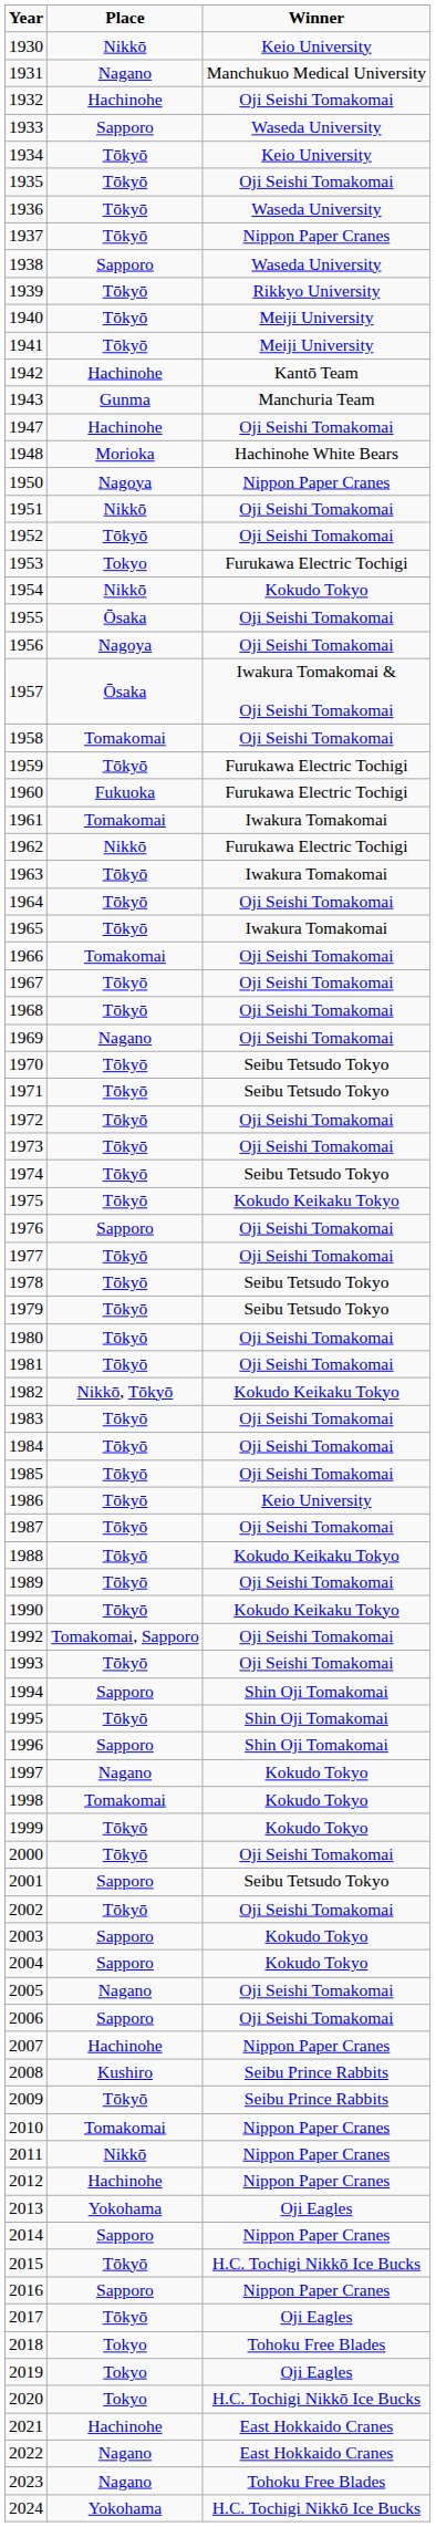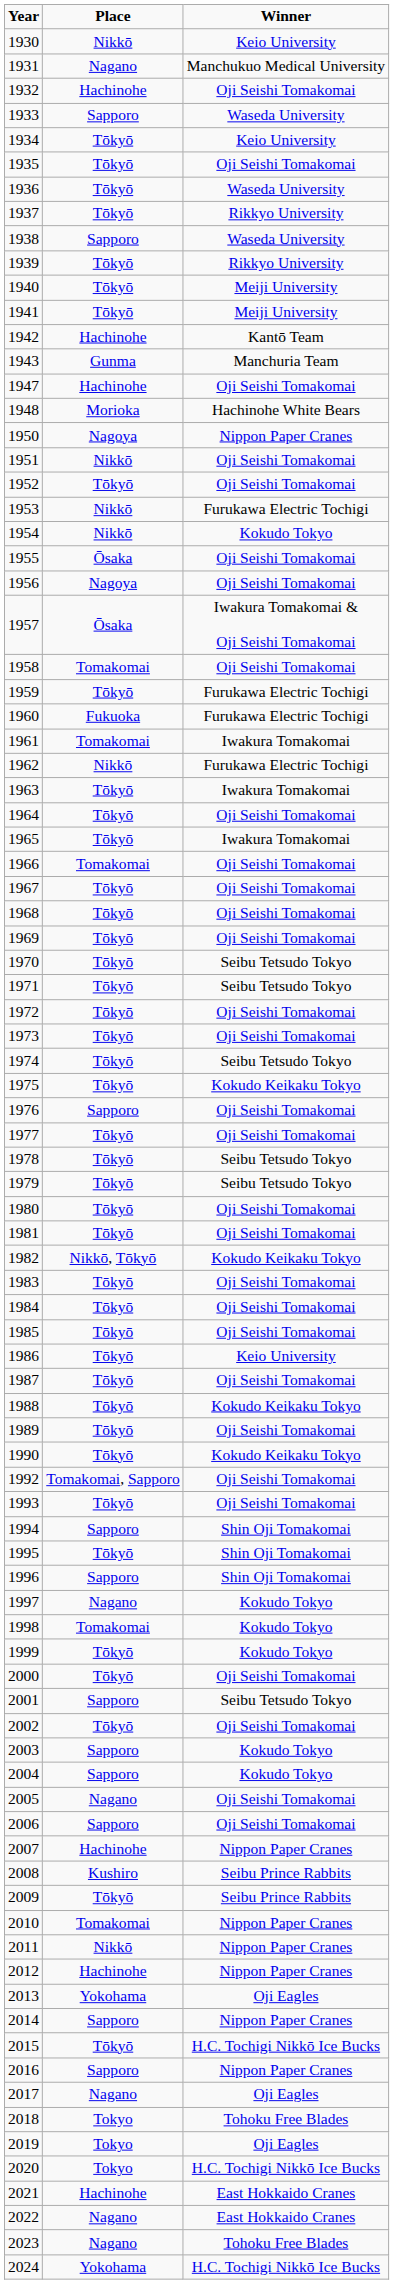 <table class="wikitable" style="text-align: center;">
 <tr>
 <td><strong>Year</strong></td>
 <td><strong>Place</strong></td>
 <td><strong>Winner</strong></td>
 </tr>
 <tr>
 <td>1930</td>
 <td><a href='#'>Nikkō</a></td>
 <td><a href='#'>Keio University</a></td>
 </tr>
 <tr>
 <td>1931</td>
 <td><a href='#'>Nagano</a></td>
 <td>Manchukuo Medical University</td>
 </tr>
 <tr>
 <td>1932</td>
 <td><a href='#'>Hachinohe</a></td>
 <td><a href='#'>Oji Seishi Tomakomai</a></td>
 </tr>
 <tr>
 <td>1933</td>
 <td><a href='#'>Sapporo</a></td>
 <td><a href='#'>Waseda University</a></td>
 </tr>
 <tr>
 <td>1934</td>
 <td><a href='#'>Tōkyō</a></td>
 <td><a href='#'>Keio University</a></td>
 </tr>
 <tr>
 <td>1935</td>
 <td><a href='#'>Tōkyō</a></td>
 <td><a href='#'>Oji Seishi Tomakomai</a></td>
 </tr>
 <tr>
 <td>1936</td>
 <td><a href='#'>Tōkyō</a></td>
 <td><a href='#'>Waseda University</a></td>
 </tr>
 <tr>
 <td>1937</td>
 <td><a href='#'>Tōkyō</a></td>
-<td><a href='#'>Nippon Paper Cranes</a></td>
+<td><a href='#'>Rikkyo University</a></td>
 </tr>
 <tr>
 <td>1938</td>
 <td><a href='#'>Sapporo</a></td>
 <td><a href='#'>Waseda University</a></td>
 </tr>
 <tr>
 <td>1939</td>
 <td><a href='#'>Tōkyō</a></td>
 <td><a href='#'>Rikkyo University</a></td>
 </tr>
 <tr>
 <td>1940</td>
 <td><a href='#'>Tōkyō</a></td>
 <td><a href='#'>Meiji University</a></td>
 </tr>
 <tr>
 <td>1941</td>
 <td><a href='#'>Tōkyō</a></td>
 <td><a href='#'>Meiji University</a></td>
 </tr>
 <tr>
 <td>1942</td>
 <td><a href='#'>Hachinohe</a></td>
 <td>Kantō Team</td>
 </tr>
 <tr>
 <td>1943</td>
 <td><a href='#'>Gunma</a></td>
 <td>Manchuria Team</td>
 </tr>
 <tr>
 <td>1947</td>
 <td><a href='#'>Hachinohe</a></td>
 <td><a href='#'>Oji Seishi Tomakomai</a></td>
 </tr>
 <tr>
 <td>1948</td>
 <td><a href='#'>Morioka</a></td>
 <td>Hachinohe White Bears</td>
 </tr>
 <tr>
 <td>1950</td>
 <td><a href='#'>Nagoya</a></td>
 <td><a href='#'>Nippon Paper Cranes</a></td>
 </tr>
 <tr>
 <td>1951</td>
 <td><a href='#'>Nikkō</a></td>
 <td><a href='#'>Oji Seishi Tomakomai</a></td>
 </tr>
 <tr>
 <td>1952</td>
 <td><a href='#'>Tōkyō</a></td>
 <td><a href='#'>Oji Seishi Tomakomai</a></td>
 </tr>
 <tr>
 <td>1953</td>
-<td><a href='#'>Tokyo</a></td>
+<td><a href='#'>Nikkō</a></td>
 <td>Furukawa Electric Tochigi</td>
 </tr>
 <tr>
 <td>1954</td>
 <td><a href='#'>Nikkō</a></td>
 <td><a href='#'>Kokudo Tokyo</a></td>
 </tr>
 <tr>
 <td>1955</td>
 <td><a href='#'>Ōsaka</a></td>
 <td><a href='#'>Oji Seishi Tomakomai</a></td>
 </tr>
 <tr>
 <td>1956</td>
 <td><a href='#'>Nagoya</a></td>
 <td><a href='#'>Oji Seishi Tomakomai</a></td>
 </tr>
 <tr>
 <td>1957</td>
 <td><a href='#'>Ōsaka</a></td>
 <td>Iwakura Tomakomai &<br><br><a href='#'>Oji Seishi Tomakomai</a></td>
 </tr>
 <tr>
 <td>1958</td>
 <td><a href='#'>Tomakomai</a></td>
 <td><a href='#'>Oji Seishi Tomakomai</a></td>
 </tr>
 <tr>
 <td>1959</td>
 <td><a href='#'>Tōkyō</a></td>
 <td>Furukawa Electric Tochigi</td>
 </tr>
 <tr>
 <td>1960</td>
 <td><a href='#'>Fukuoka</a></td>
 <td>Furukawa Electric Tochigi</td>
 </tr>
 <tr>
 <td>1961</td>
 <td><a href='#'>Tomakomai</a></td>
 <td>Iwakura Tomakomai</td>
 </tr>
 <tr>
 <td>1962</td>
 <td><a href='#'>Nikkō</a></td>
 <td>Furukawa Electric Tochigi</td>
 </tr>
 <tr>
 <td>1963</td>
 <td><a href='#'>Tōkyō</a></td>
 <td>Iwakura Tomakomai</td>
 </tr>
 <tr>
 <td>1964</td>
 <td><a href='#'>Tōkyō</a></td>
 <td><a href='#'>Oji Seishi Tomakomai</a></td>
 </tr>
 <tr>
 <td>1965</td>
 <td><a href='#'>Tōkyō</a></td>
 <td>Iwakura Tomakomai</td>
 </tr>
 <tr>
 <td>1966</td>
 <td><a href='#'>Tomakomai</a></td>
 <td><a href='#'>Oji Seishi Tomakomai</a></td>
 </tr>
 <tr>
 <td>1967</td>
 <td><a href='#'>Tōkyō</a></td>
 <td><a href='#'>Oji Seishi Tomakomai</a></td>
 </tr>
 <tr>
 <td>1968</td>
 <td><a href='#'>Tōkyō</a></td>
 <td><a href='#'>Oji Seishi Tomakomai</a></td>
 </tr>
 <tr>
 <td>1969</td>
-<td><a href='#'>Nagano</a></td>
+<td><a href='#'>Tōkyō</a></td>
 <td><a href='#'>Oji Seishi Tomakomai</a></td>
 </tr>
 <tr>
 <td>1970</td>
 <td><a href='#'>Tōkyō</a></td>
 <td>Seibu Tetsudo Tokyo</td>
 </tr>
 <tr>
 <td>1971</td>
 <td><a href='#'>Tōkyō</a></td>
 <td>Seibu Tetsudo Tokyo</td>
 </tr>
 <tr>
 <td>1972</td>
 <td><a href='#'>Tōkyō</a></td>
 <td><a href='#'>Oji Seishi Tomakomai</a></td>
 </tr>
 <tr>
 <td>1973</td>
 <td><a href='#'>Tōkyō</a></td>
 <td><a href='#'>Oji Seishi Tomakomai</a></td>
 </tr>
 <tr>
 <td>1974</td>
 <td><a href='#'>Tōkyō</a></td>
 <td>Seibu Tetsudo Tokyo</td>
 </tr>
 <tr>
 <td>1975</td>
 <td><a href='#'>Tōkyō</a></td>
 <td><a href='#'>Kokudo Keikaku Tokyo</a></td>
 </tr>
 <tr>
 <td>1976</td>
 <td><a href='#'>Sapporo</a></td>
 <td><a href='#'>Oji Seishi Tomakomai</a></td>
 </tr>
 <tr>
 <td>1977</td>
 <td><a href='#'>Tōkyō</a></td>
 <td><a href='#'>Oji Seishi Tomakomai</a></td>
 </tr>
 <tr>
 <td>1978</td>
 <td><a href='#'>Tōkyō</a></td>
 <td>Seibu Tetsudo Tokyo</td>
 </tr>
 <tr>
 <td>1979</td>
 <td><a href='#'>Tōkyō</a></td>
 <td>Seibu Tetsudo Tokyo</td>
 </tr>
 <tr>
 <td>1980</td>
 <td><a href='#'>Tōkyō</a></td>
 <td><a href='#'>Oji Seishi Tomakomai</a></td>
 </tr>
 <tr>
 <td>1981</td>
 <td><a href='#'>Tōkyō</a></td>
 <td><a href='#'>Oji Seishi Tomakomai</a></td>
 </tr>
 <tr>
 <td>1982</td>
 <td><a href='#'>Nikkō</a>, <a href='#'>Tōkyō</a></td>
 <td><a href='#'>Kokudo Keikaku Tokyo</a></td>
 </tr>
 <tr>
 <td>1983</td>
 <td><a href='#'>Tōkyō</a></td>
 <td><a href='#'>Oji Seishi Tomakomai</a></td>
 </tr>
 <tr>
 <td>1984</td>
 <td><a href='#'>Tōkyō</a></td>
 <td><a href='#'>Oji Seishi Tomakomai</a></td>
 </tr>
 <tr>
 <td>1985</td>
 <td><a href='#'>Tōkyō</a></td>
 <td><a href='#'>Oji Seishi Tomakomai</a></td>
 </tr>
 <tr>
 <td>1986</td>
 <td><a href='#'>Tōkyō</a></td>
 <td><a href='#'>Keio University</a></td>
 </tr>
 <tr>
 <td>1987</td>
 <td><a href='#'>Tōkyō</a></td>
 <td><a href='#'>Oji Seishi Tomakomai</a></td>
 </tr>
 <tr>
 <td>1988</td>
 <td><a href='#'>Tōkyō</a></td>
 <td><a href='#'>Kokudo Keikaku Tokyo</a></td>
 </tr>
 <tr>
 <td>1989</td>
 <td><a href='#'>Tōkyō</a></td>
 <td><a href='#'>Oji Seishi Tomakomai</a></td>
 </tr>
 <tr>
 <td>1990</td>
 <td><a href='#'>Tōkyō</a></td>
 <td><a href='#'>Kokudo Keikaku Tokyo</a></td>
 </tr>
 <tr>
 <td>1992</td>
 <td><a href='#'>Tomakomai</a>, <a href='#'>Sapporo</a></td>
 <td><a href='#'>Oji Seishi Tomakomai</a></td>
 </tr>
 <tr>
 <td>1993</td>
 <td><a href='#'>Tōkyō</a></td>
 <td><a href='#'>Oji Seishi Tomakomai</a></td>
 </tr>
 <tr>
 <td>1994</td>
 <td><a href='#'>Sapporo</a></td>
 <td><a href='#'>Shin Oji Tomakomai</a></td>
 </tr>
 <tr>
 <td>1995</td>
 <td><a href='#'>Tōkyō</a></td>
 <td><a href='#'>Shin Oji Tomakomai</a></td>
 </tr>
 <tr>
 <td>1996</td>
 <td><a href='#'>Sapporo</a></td>
 <td><a href='#'>Shin Oji Tomakomai</a></td>
 </tr>
 <tr>
 <td>1997</td>
 <td><a href='#'>Nagano</a></td>
 <td><a href='#'>Kokudo Tokyo</a></td>
 </tr>
 <tr>
 <td>1998</td>
 <td><a href='#'>Tomakomai</a></td>
 <td><a href='#'>Kokudo Tokyo</a></td>
 </tr>
 <tr>
 <td>1999</td>
 <td><a href='#'>Tōkyō</a></td>
 <td><a href='#'>Kokudo Tokyo</a></td>
 </tr>
 <tr>
 <td>2000</td>
 <td><a href='#'>Tōkyō</a></td>
 <td><a href='#'>Oji Seishi Tomakomai</a></td>
 </tr>
 <tr>
 <td>2001</td>
 <td><a href='#'>Sapporo</a></td>
 <td>Seibu Tetsudo Tokyo</td>
 </tr>
 <tr>
 <td>2002</td>
 <td><a href='#'>Tōkyō</a></td>
 <td><a href='#'>Oji Seishi Tomakomai</a></td>
 </tr>
 <tr>
 <td>2003</td>
 <td><a href='#'>Sapporo</a></td>
 <td><a href='#'>Kokudo Tokyo</a></td>
 </tr>
 <tr>
 <td>2004</td>
 <td><a href='#'>Sapporo</a></td>
 <td><a href='#'>Kokudo Tokyo</a></td>
 </tr>
 <tr>
 <td>2005</td>
 <td><a href='#'>Nagano</a></td>
 <td><a href='#'>Oji Seishi Tomakomai</a></td>
 </tr>
 <tr>
 <td>2006</td>
 <td><a href='#'>Sapporo</a></td>
 <td><a href='#'>Oji Seishi Tomakomai</a></td>
 </tr>
 <tr>
 <td>2007</td>
 <td><a href='#'>Hachinohe</a></td>
 <td><a href='#'>Nippon Paper Cranes</a></td>
 </tr>
 <tr>
 <td>2008</td>
 <td><a href='#'>Kushiro</a></td>
 <td><a href='#'>Seibu Prince Rabbits</a></td>
 </tr>
 <tr>
 <td>2009</td>
 <td><a href='#'>Tōkyō</a></td>
 <td><a href='#'>Seibu Prince Rabbits</a></td>
 </tr>
 <tr>
 <td>2010</td>
 <td><a href='#'>Tomakomai</a></td>
 <td><a href='#'>Nippon Paper Cranes</a></td>
 </tr>
 <tr>
 <td>2011</td>
 <td><a href='#'>Nikkō</a></td>
 <td><a href='#'>Nippon Paper Cranes</a></td>
 </tr>
 <tr>
 <td>2012</td>
 <td><a href='#'>Hachinohe</a></td>
 <td><a href='#'>Nippon Paper Cranes</a></td>
 </tr>
 <tr>
 <td>2013</td>
 <td><a href='#'>Yokohama</a></td>
 <td><a href='#'>Oji Eagles</a></td>
 </tr>
 <tr>
 <td>2014</td>
 <td><a href='#'>Sapporo</a></td>
 <td><a href='#'>Nippon Paper Cranes</a></td>
 </tr>
 <tr>
 <td>2015</td>
 <td><a href='#'>Tōkyō</a></td>
 <td><a href='#'>H.C. Tochigi Nikkō Ice Bucks</a></td>
 </tr>
 <tr>
 <td>2016</td>
 <td><a href='#'>Sapporo</a></td>
 <td><a href='#'>Nippon Paper Cranes</a></td>
 </tr>
 <tr>
 <td>2017</td>
-<td><a href='#'>Tōkyō</a></td>
+<td><a href='#'>Nagano</a></td>
 <td><a href='#'>Oji Eagles</a></td>
 </tr>
 <tr>
 <td>2018</td>
 <td><a href='#'>Tokyo</a></td>
 <td><a href='#'>Tohoku Free Blades</a></td>
 </tr>
 <tr>
 <td>2019</td>
 <td><a href='#'>Tokyo</a></td>
 <td><a href='#'>Oji Eagles</a></td>
 </tr>
 <tr>
 <td>2020</td>
 <td><a href='#'>Tokyo</a></td>
 <td><a href='#'>H.C. Tochigi Nikkō Ice Bucks</a></td>
 </tr>
 <tr>
 <td>2021</td>
 <td><a href='#'>Hachinohe</a></td>
 <td><a href='#'>East Hokkaido Cranes</a></td>
 </tr>
 <tr>
 <td>2022</td>
 <td><a href='#'>Nagano</a></td>
 <td><a href='#'>East Hokkaido Cranes</a></td>
 </tr>
 <tr>
 <td>2023</td>
 <td><a href='#'>Nagano</a></td>
 <td><a href='#'>Tohoku Free Blades</a></td>
 </tr>
 <tr>
 <td>2024</td>
 <td><a href='#'>Yokohama</a></td>
 <td><a href='#'>H.C. Tochigi Nikkō Ice Bucks</a></td>
 </tr>
 </table>
